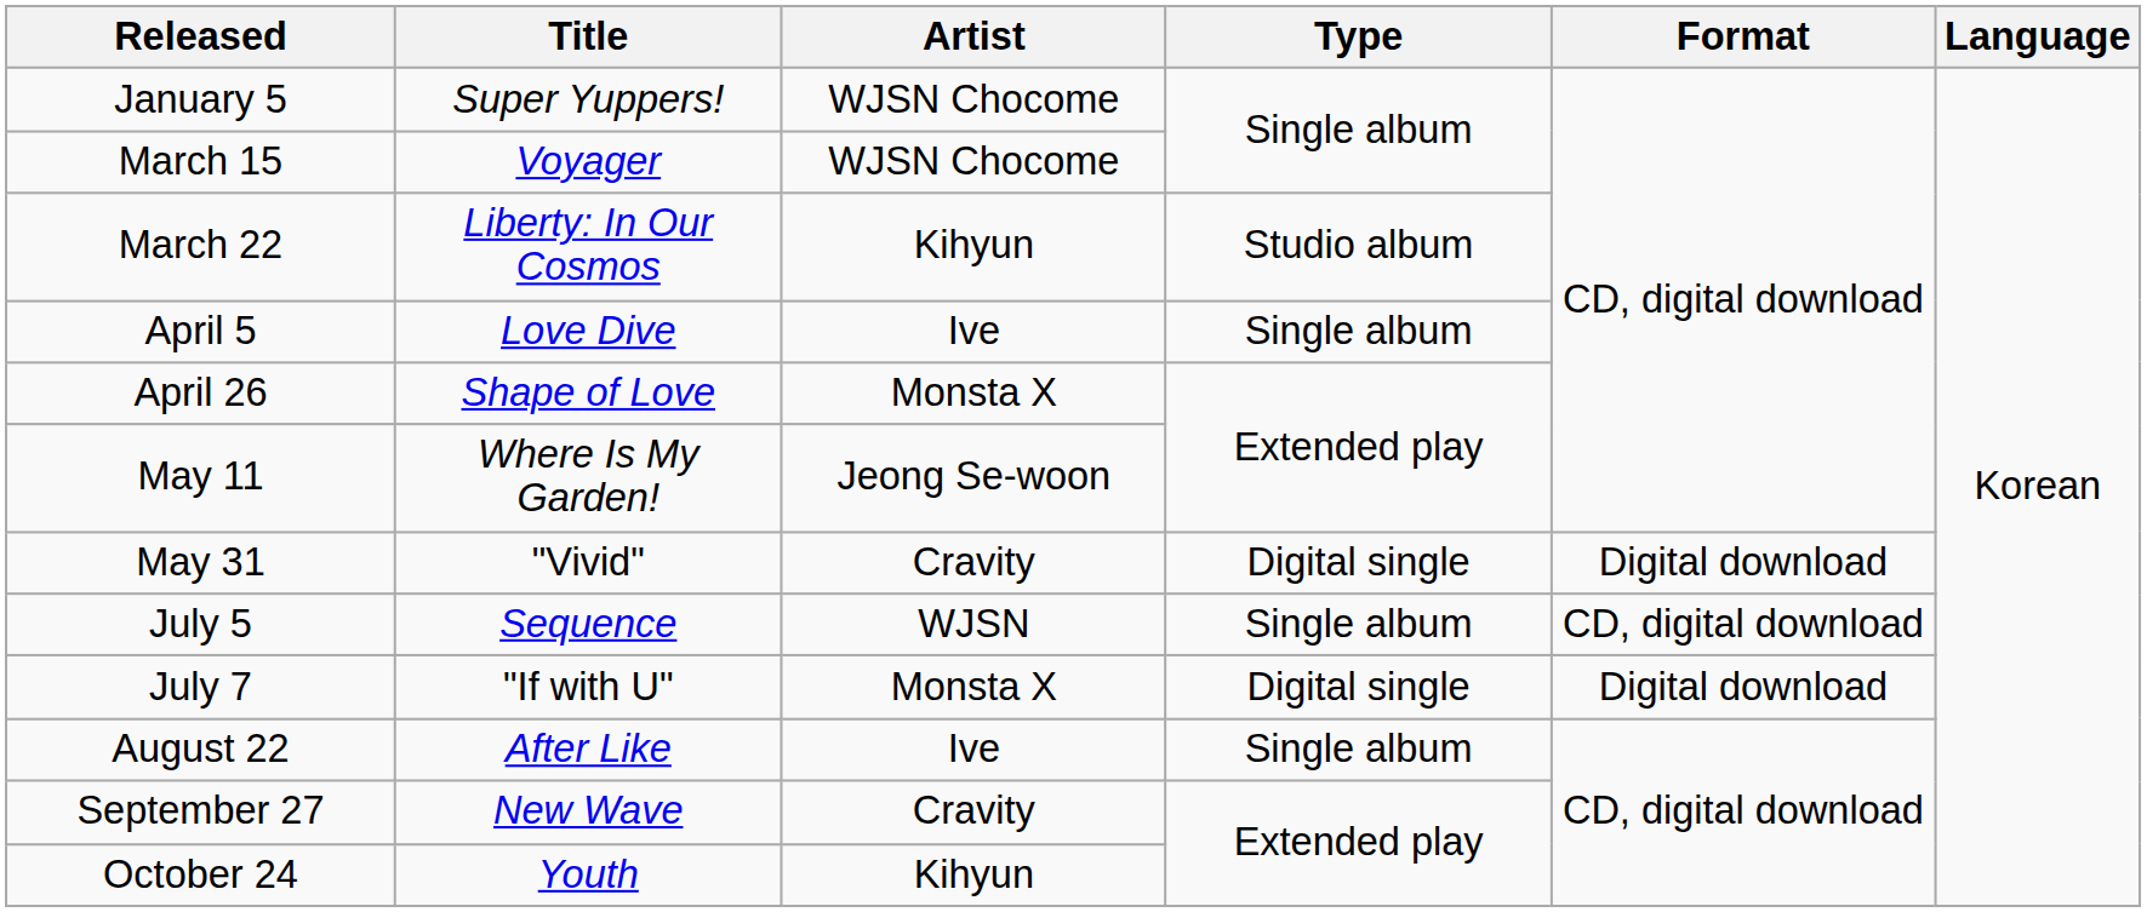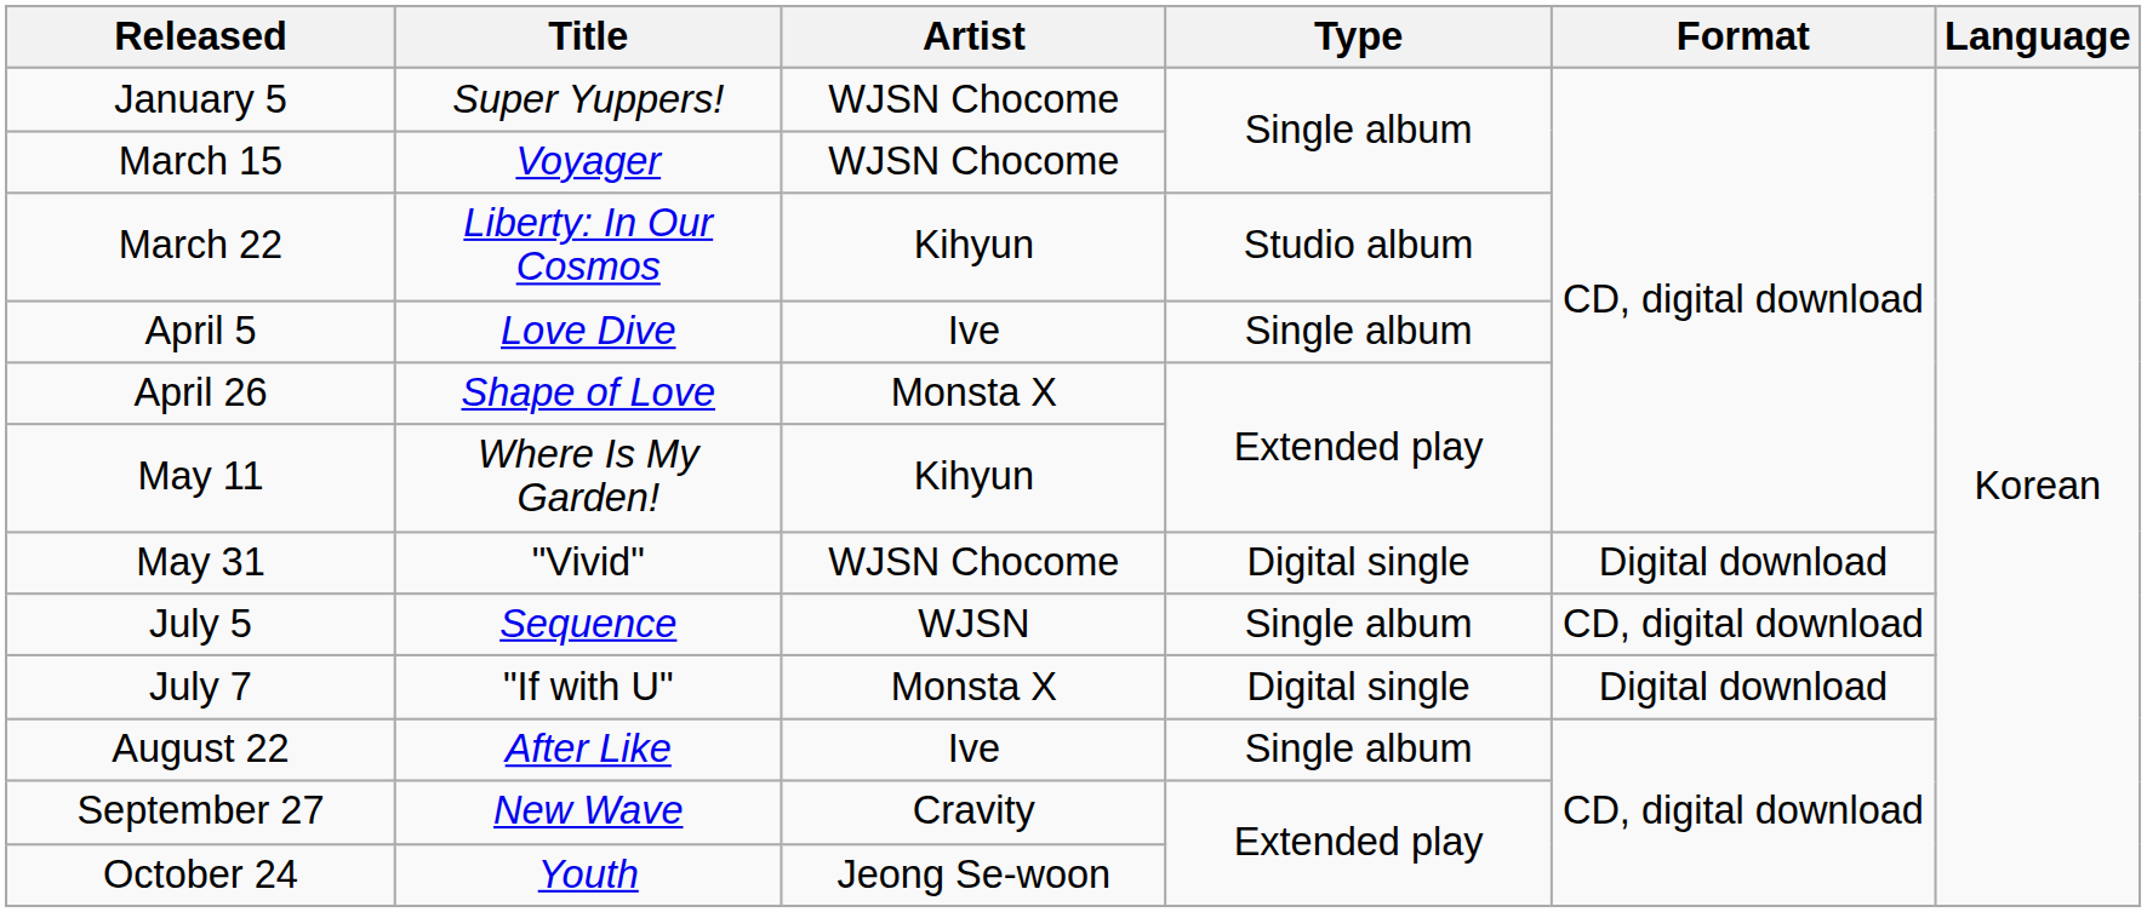 <table class="wikitable" style="text-align: center;">
 <tr>
 <th style="width:20%;">Released</th>
 <th style="width:20%;">Title</th>
 <th style="width:20%;">Artist</th>
 <th style="width:20%;">Type</th>
 <th style="width:20%;">Format</th>
 <th style="width:20%;">Language</th>
 </tr>
 <tr>
 <td>January 5</td>
 <td><em>Super Yuppers!</em></td>
 <td>WJSN Chocome</td>
 <td rowspan="2">Single album</td>
 <td rowspan="6">CD, digital download</td>
 <td rowspan="12">Korean</td>
 </tr>
 <tr>
 <td>March 15</td>
 <td><em><a href='#'>Voyager</a></em></td>
 <td>WJSN Chocome</td>
 </tr>
 <tr>
 <td>March 22</td>
 <td><em><a href='#'>Liberty: In Our Cosmos</a></em></td>
 <td>Kihyun</td>
 <td>Studio album</td>
 </tr>
 <tr>
 <td>April 5</td>
 <td><em><a href='#'>Love Dive</a></em></td>
 <td>Ive</td>
 <td>Single album</td>
 </tr>
 <tr>
 <td>April 26</td>
 <td><em><a href='#'>Shape of Love</a></em></td>
 <td>Monsta X</td>
 <td rowspan="2">Extended play</td>
 </tr>
 <tr>
 <td>May 11</td>
 <td><em>Where Is My Garden!</em></td>
-<td>Jeong Se-woon</td>
+<td>Kihyun</td>
 </tr>
 <tr>
 <td>May 31</td>
 <td>"Vivid"</td>
-<td>Cravity</td>
+<td>WJSN Chocome</td>
 <td>Digital single</td>
 <td>Digital download</td>
 </tr>
 <tr>
 <td>July 5</td>
 <td><em><a href='#'>Sequence</a></em></td>
 <td>WJSN</td>
 <td>Single album</td>
 <td>CD, digital download</td>
 </tr>
 <tr>
 <td>July 7</td>
 <td>"If with U"</td>
 <td>Monsta X</td>
 <td>Digital single</td>
 <td>Digital download</td>
 </tr>
 <tr>
 <td>August 22</td>
 <td><em><a href='#'>After Like</a></em></td>
 <td>Ive</td>
 <td>Single album</td>
 <td rowspan="3">CD, digital download</td>
 </tr>
 <tr>
 <td>September 27</td>
 <td><em><a href='#'>New Wave</a></em></td>
 <td>Cravity</td>
 <td rowspan="2">Extended play</td>
 </tr>
 <tr>
 <td>October 24</td>
 <td><em><a href='#'>Youth</a></em></td>
-<td>Kihyun</td>
+<td>Jeong Se-woon</td>
 </tr>
 </table>
